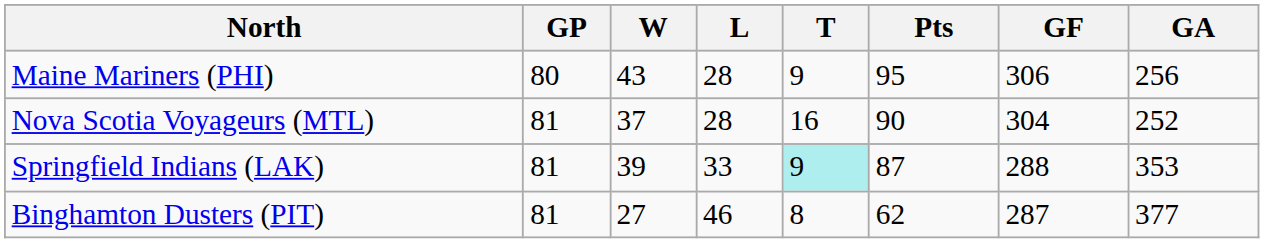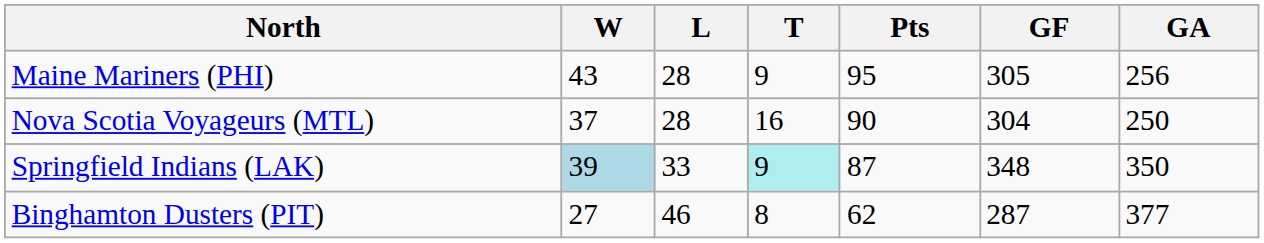 <table class="wikitable">
 <tr>
 <th bgcolor="#DDDDFF" width="30%">North</th>
-<th bgcolor="#DDDDFF" width="5%">GP</th>
 <th bgcolor="#DDDDFF" width="5%">W</th>
 <th bgcolor="#DDDDFF" width="5%">L</th>
 <th bgcolor="#DDDDFF" width="5%">T</th>
 <th bgcolor="#DDDDFF" width="7.5%">Pts</th>
 <th bgcolor="#DDDDFF" width="7.5%">GF</th>
 <th bgcolor="#DDDDFF" width="7.5%">GA</th>
 </tr>
 <tr>
 <td><a href='#'>Maine Mariners</a> (<a href='#'>PHI</a>)</td>
-<td>80</td>
 <td>43</td>
 <td>28</td>
 <td>9</td>
 <td>95</td>
-<td>306</td>
+<td>305</td>
 <td>256</td>
 </tr>
 <tr>
 <td><a href='#'>Nova Scotia Voyageurs</a> (<a href='#'>MTL</a>)</td>
-<td>81</td>
 <td>37</td>
 <td>28</td>
 <td>16</td>
 <td>90</td>
 <td>304</td>
-<td>252</td>
+<td>250</td>
 </tr>
 <tr>
 <td><a href='#'>Springfield Indians</a> (<a href='#'>LAK</a>)</td>
-<td>81</td>
-<td>39</td>
+<td style="background: lightblue;">39</td>
 <td>33</td>
 <td style="background: paleturquoise;">9</td>
 <td>87</td>
-<td>288</td>
-<td>353</td>
+<td>348</td>
+<td>350</td>
 </tr>
 <tr>
 <td><a href='#'>Binghamton Dusters</a> (<a href='#'>PIT</a>)</td>
-<td>81</td>
 <td>27</td>
 <td>46</td>
 <td>8</td>
 <td>62</td>
 <td>287</td>
 <td>377</td>
 </tr>
 </table>
